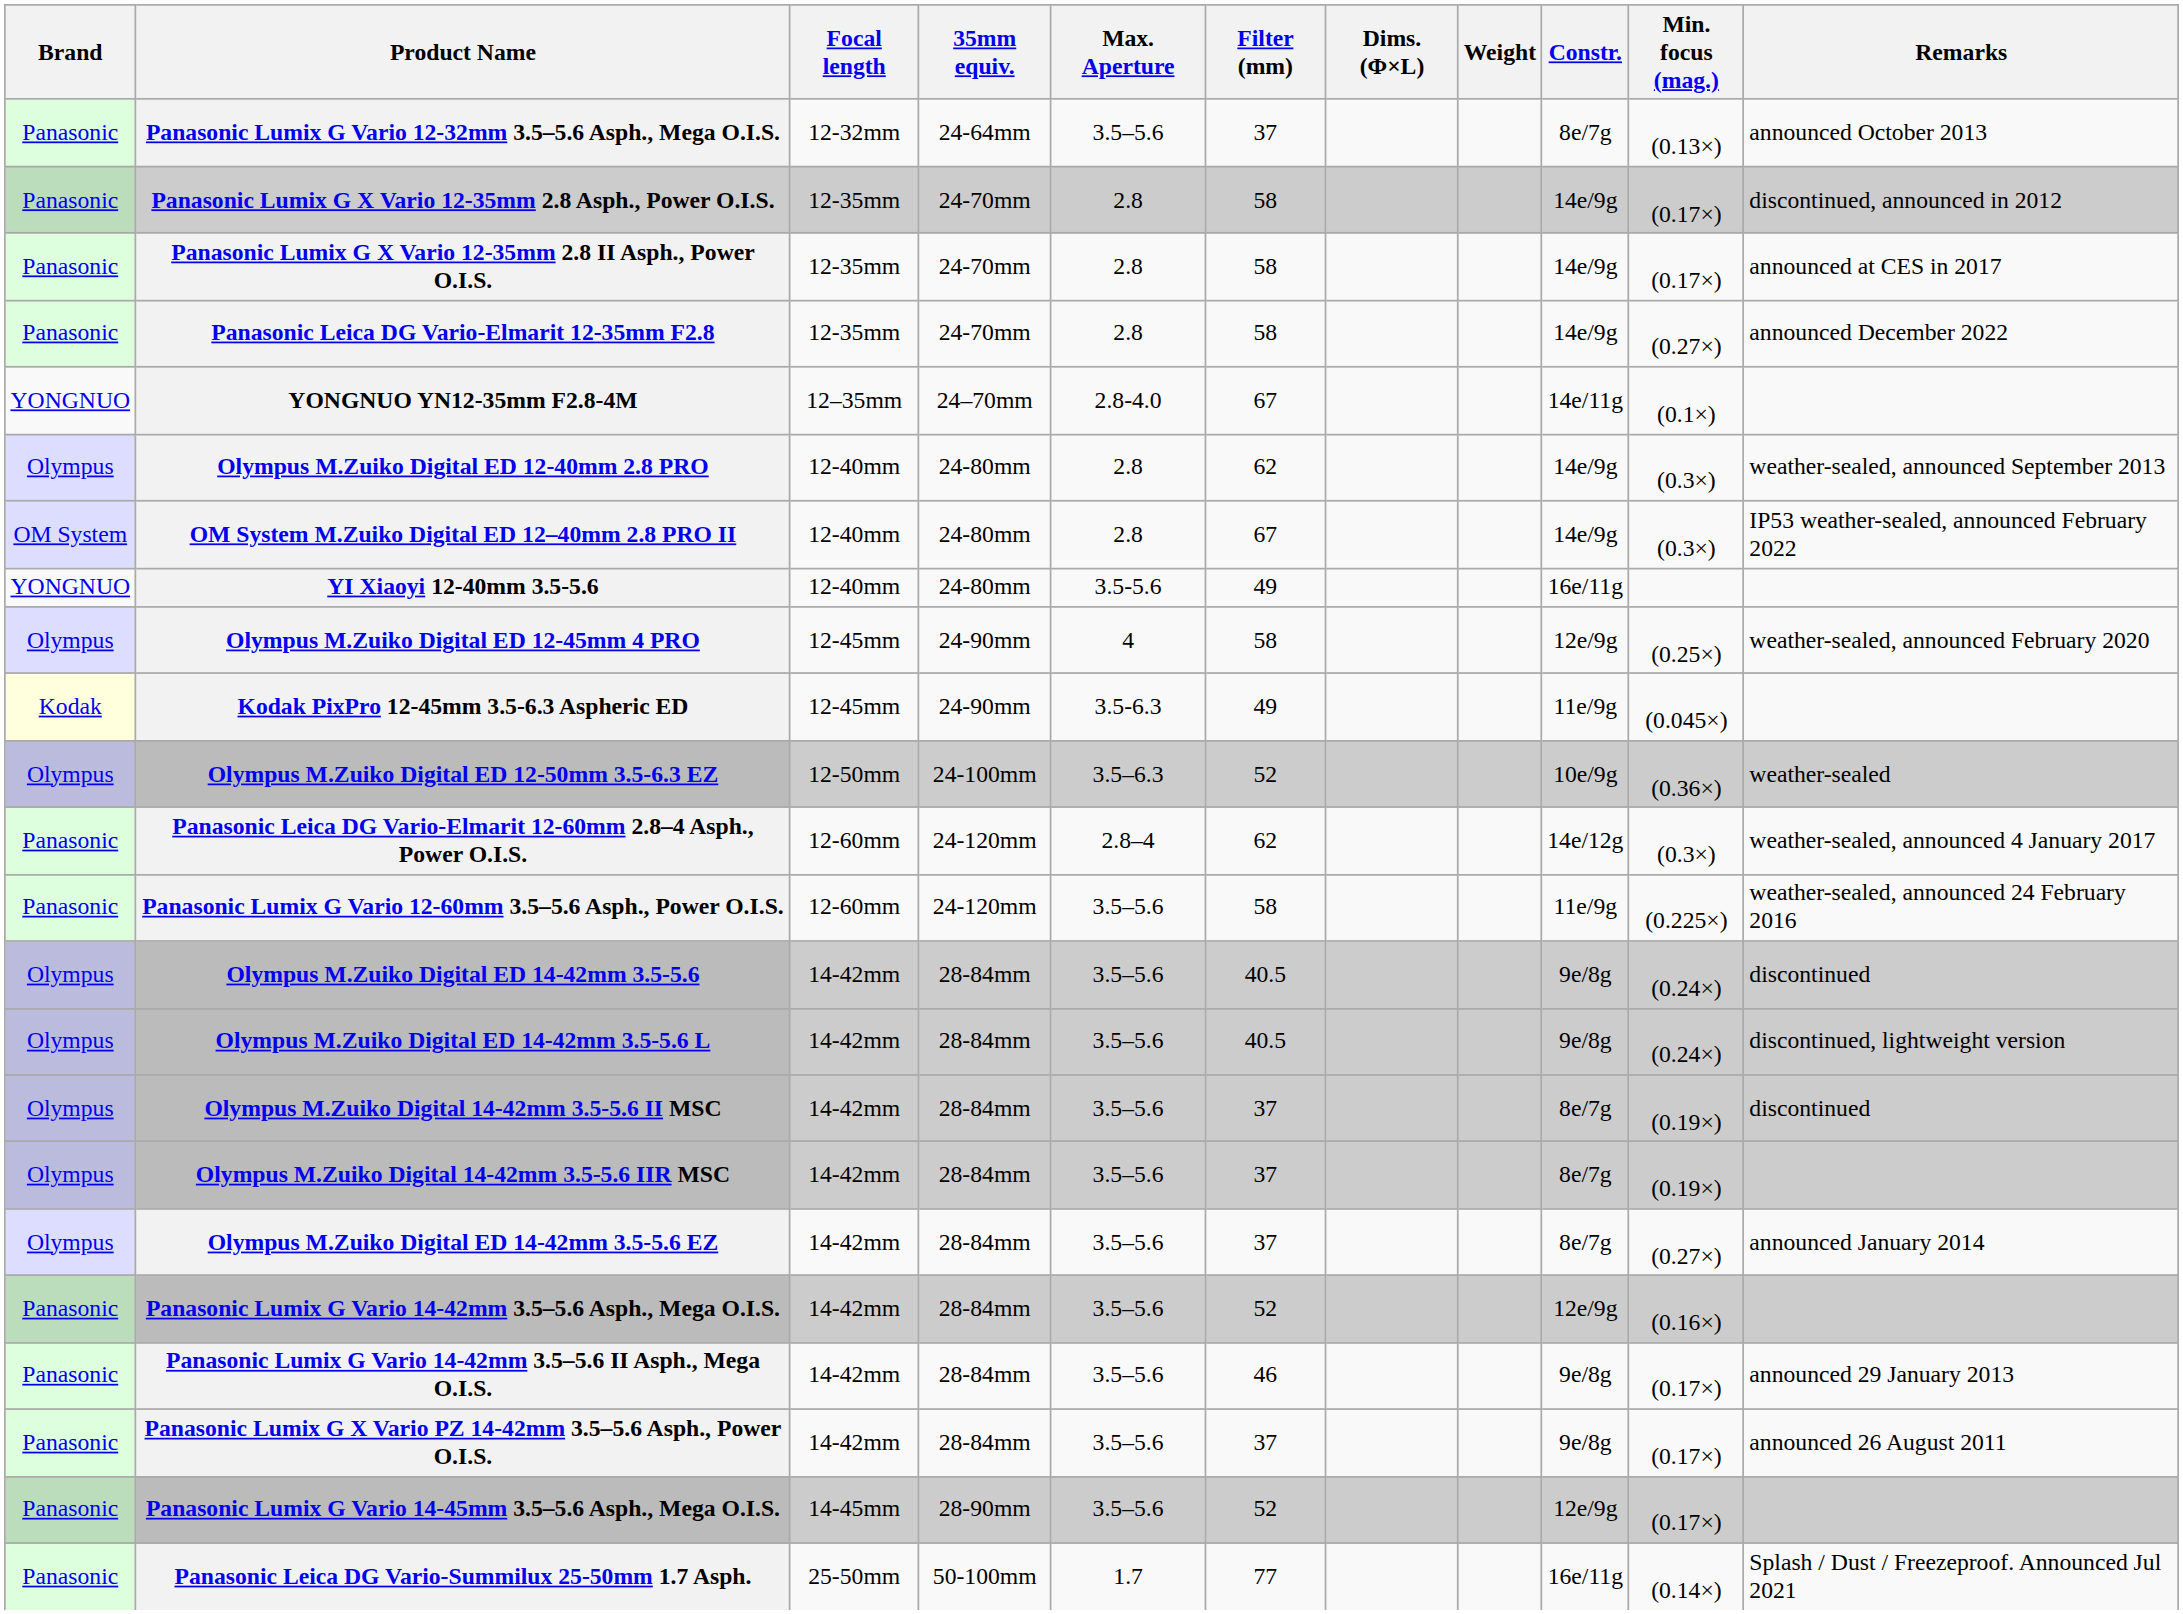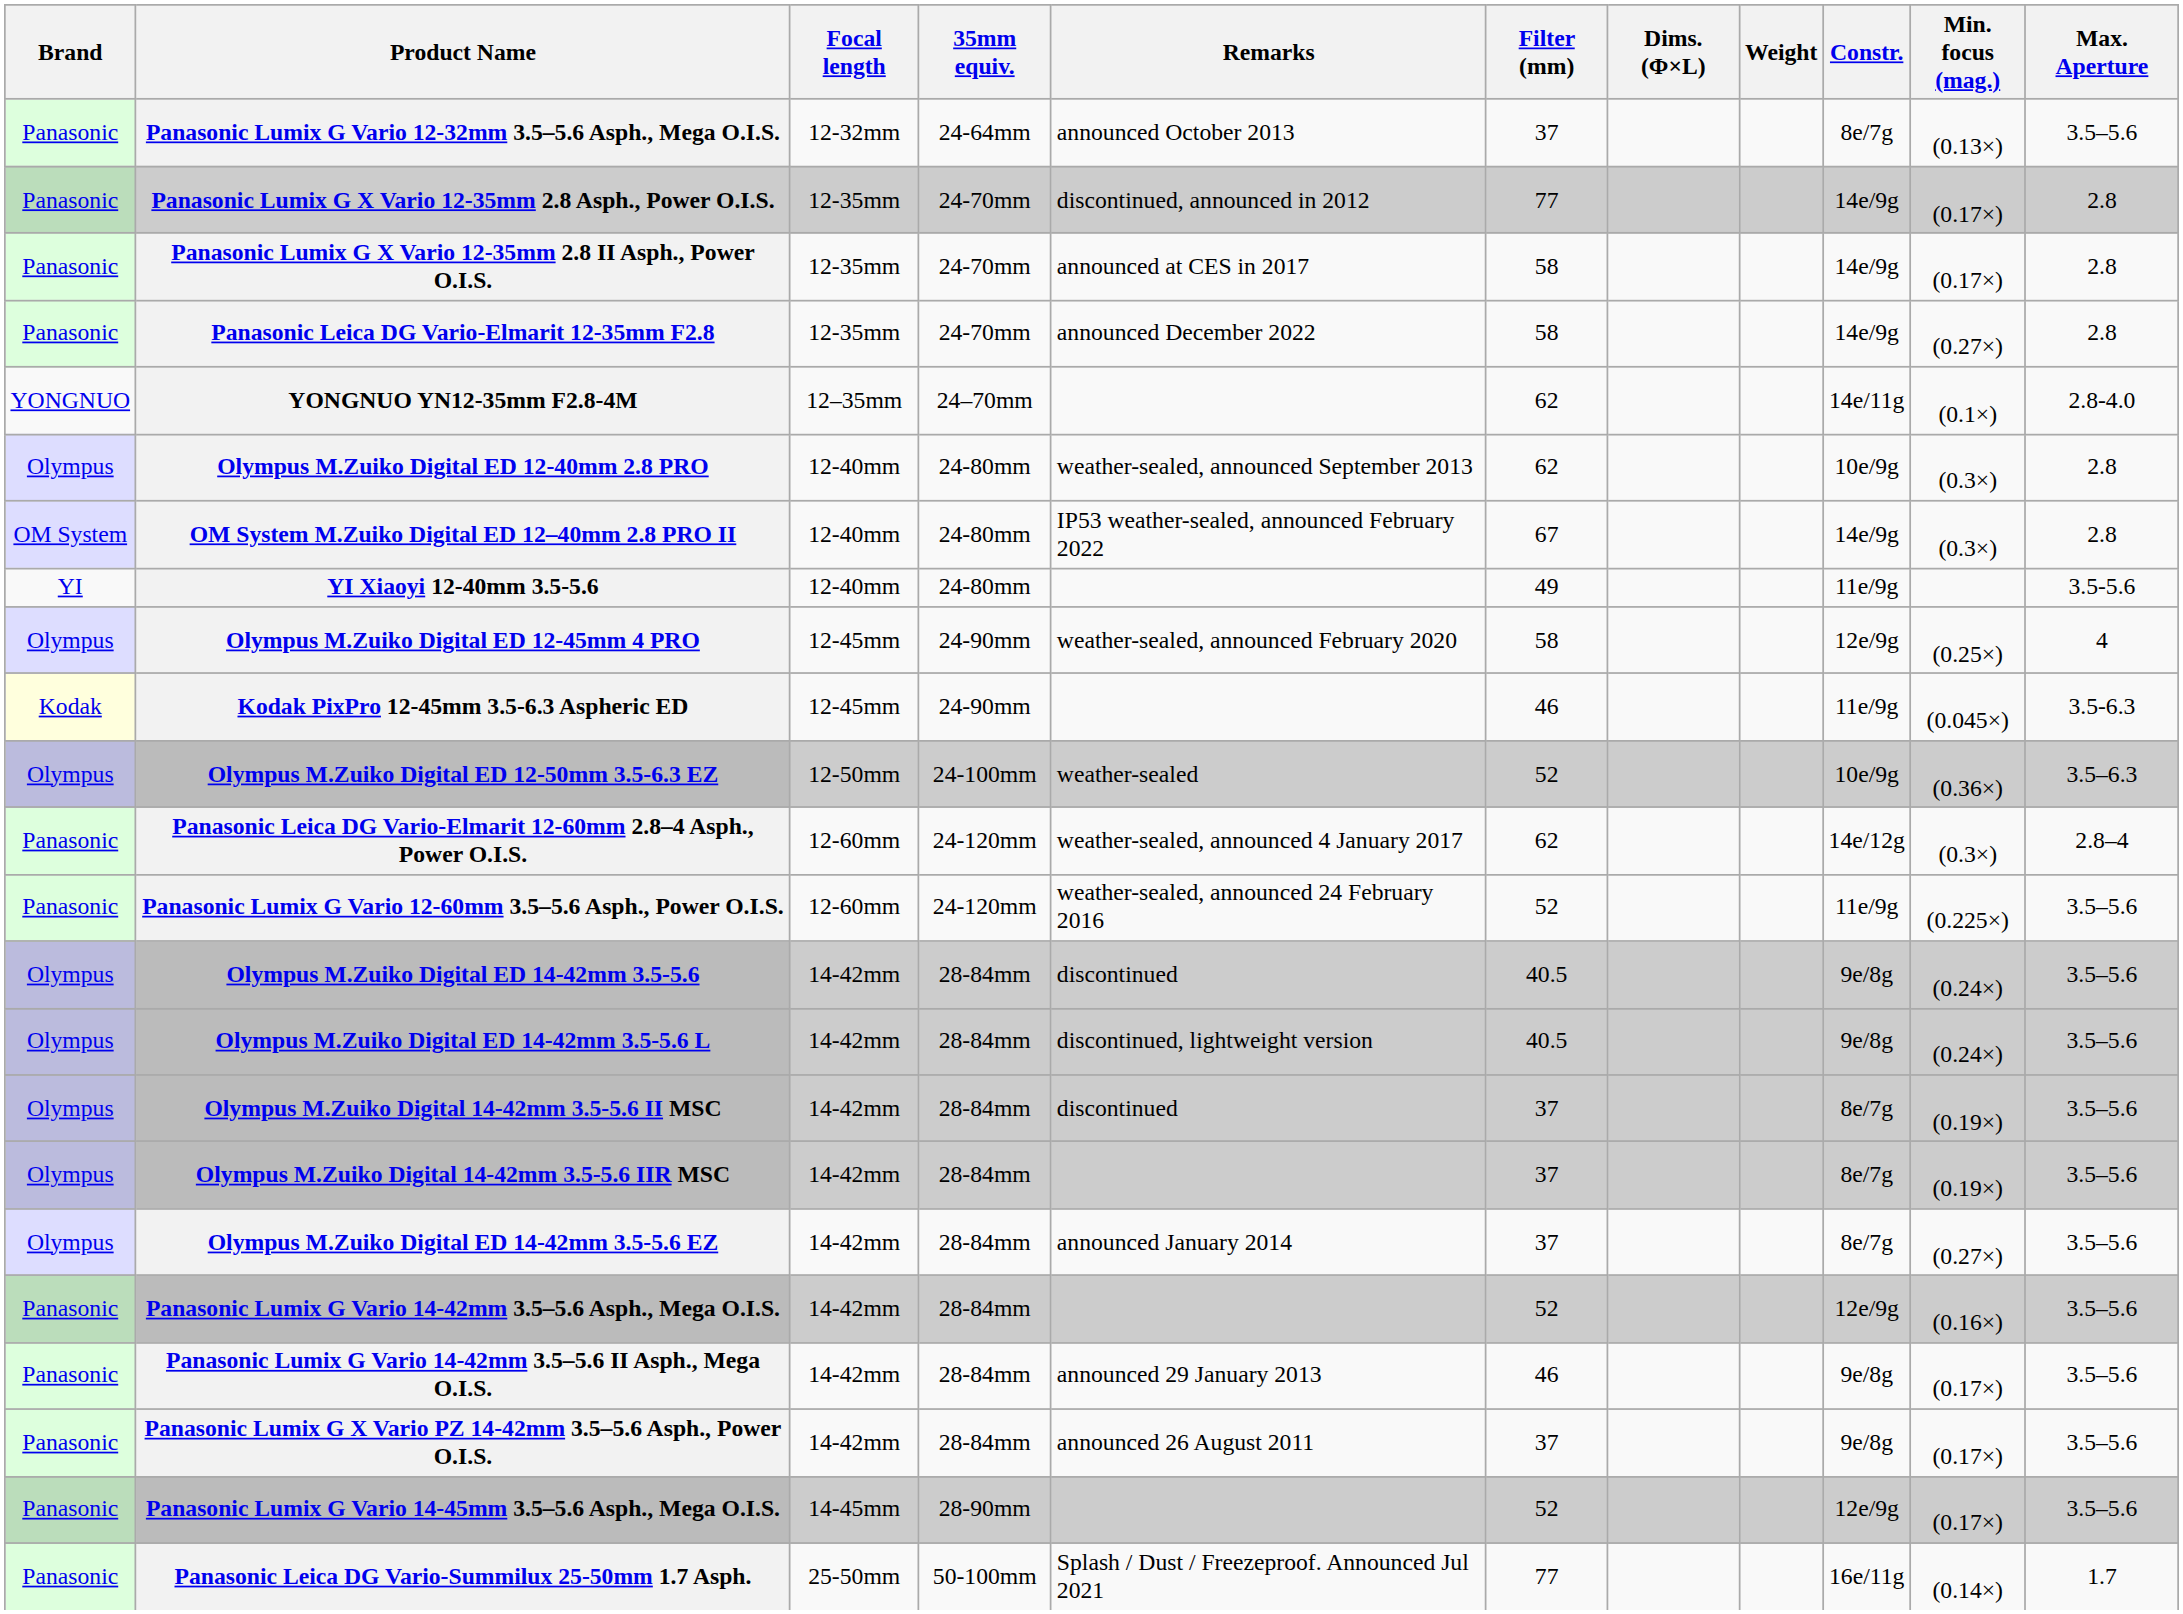 <table class="wikitable sortable" style="font-size:85%;text-align:center;">
 <tr>
 <th>Brand</th>
 <th>Product Name</th>
 <th><a href='#'>Focal length</a></th>
 <th><a href='#'>35mm equiv.</a></th>
-<th>Max. <a href='#'>Aperture</a></th>
+<th class="unsortable">Remarks</th>
 <th><a href='#'>Filter</a> (mm)</th>
 <th>Dims. (Φ×L)</th>
 <th>Weight</th>
 <th><a href='#'>Constr.</a></th>
 <th>Min. focus<br><a href='#'>(mag.)</a></th>
-<th class="unsortable">Remarks</th>
+<th>Max. <a href='#'>Aperture</a></th>
 </tr>
 <tr>
 <td style="background:#dfd;"><a href='#'>Panasonic</a></td>
 <th><a href='#'>Panasonic Lumix G Vario 12-32mm</a> 3.5–5.6 Asph., Mega O.I.S.</th>
 <td>12-32mm</td>
 <td>24-64mm</td>
-<td>3.5–5.6</td>
+<td style="text-align:left;">announced October 2013</td>
 <td>37</td>
 <td></td>
 <td></td>
 <td>8e/7g</td>
 <td><br>(0.13×)</td>
-<td style="text-align:left;">announced October 2013</td>
+<td>3.5–5.6</td>
 </tr>
 <tr style="background: #ccc;">
 <td style="background:#bdb;"><a href='#'>Panasonic</a></td>
 <th style="background:#ccc;"><a href='#'>Panasonic Lumix G X Vario 12-35mm</a> 2.8 Asph., Power O.I.S.</th>
 <td>12-35mm</td>
 <td>24-70mm</td>
-<td>2.8</td>
-<td>58</td>
+<td style="text-align:left;">discontinued, announced in 2012</td>
+<td>77</td>
 <td></td>
 <td></td>
 <td>14e/9g</td>
 <td><br>(0.17×)</td>
-<td style="text-align:left;">discontinued, announced in 2012</td>
+<td>2.8</td>
 </tr>
 <tr>
 <td style="background:#dfd;"><a href='#'>Panasonic</a></td>
 <th><a href='#'>Panasonic Lumix G X Vario 12-35mm</a> 2.8 II Asph., Power O.I.S.</th>
 <td>12-35mm</td>
 <td>24-70mm</td>
-<td>2.8</td>
+<td style="text-align:left;">announced at CES in 2017</td>
 <td>58</td>
 <td></td>
 <td></td>
 <td>14e/9g</td>
 <td><br>(0.17×)</td>
-<td style="text-align:left;">announced at CES in 2017</td>
+<td>2.8</td>
 </tr>
 <tr>
 <td style="background:#dfd;"><a href='#'>Panasonic</a></td>
 <th><a href='#'>Panasonic Leica DG Vario-Elmarit 12-35mm F2.8</a></th>
 <td>12-35mm</td>
 <td>24-70mm</td>
-<td>2.8</td>
+<td style="text-align:left;">announced December 2022</td>
 <td>58</td>
 <td></td>
 <td></td>
 <td>14e/9g</td>
 <td><br>(0.27×)</td>
-<td style="text-align:left;">announced December 2022</td>
+<td>2.8</td>
 </tr>
 <tr>
 <td><a href='#'>YONGNUO</a></td>
 <th>YONGNUO YN12-35mm F2.8-4M</th>
 <td>12–35mm</td>
 <td>24–70mm</td>
-<td>2.8-4.0</td>
-<td>67</td>
+<td style="text-align:left;"></td>
+<td>62</td>
 <td></td>
 <td></td>
 <td>14e/11g</td>
 <td><br>(0.1×)</td>
-<td style="text-align:left;"></td>
+<td>2.8-4.0</td>
 </tr>
 <tr>
 <td style="background:#ddf;"><a href='#'>Olympus</a></td>
 <th><a href='#'>Olympus M.Zuiko Digital ED 12-40mm 2.8 PRO</a></th>
 <td>12-40mm</td>
 <td>24-80mm</td>
-<td>2.8</td>
+<td style="text-align:left;">weather-sealed, announced September 2013</td>
 <td>62</td>
 <td></td>
 <td></td>
-<td>14e/9g</td>
+<td>10e/9g</td>
 <td><br>(0.3×)</td>
-<td style="text-align:left;">weather-sealed, announced September 2013</td>
+<td>2.8</td>
 </tr>
 <tr>
 <td style="background:#ddf;"><a href='#'>OM System</a></td>
 <th><a href='#'>OM System M.Zuiko Digital ED 12–40mm 2.8 PRO II</a></th>
 <td>12-40mm</td>
 <td>24-80mm</td>
-<td>2.8</td>
+<td style="text-align:left;">IP53 weather-sealed, announced February 2022</td>
 <td>67</td>
 <td></td>
 <td></td>
 <td>14e/9g</td>
 <td><br>(0.3×)</td>
-<td style="text-align:left;">IP53 weather-sealed, announced February 2022</td>
+<td>2.8</td>
 </tr>
 <tr>
-<td><a href='#'>YONGNUO</a></td>
+<td><a href='#'>YI</a></td>
 <th><a href='#'>YI Xiaoyi</a> 12-40mm 3.5-5.6</th>
 <td>12-40mm</td>
 <td>24-80mm</td>
-<td>3.5-5.6</td>
+<td style="text-align:left;"></td>
 <td>49</td>
 <td></td>
 <td></td>
-<td>16e/11g</td>
+<td>11e/9g</td>
 <td></td>
-<td style="text-align:left;"></td>
+<td>3.5-5.6</td>
 </tr>
 <tr>
 <td style="background:#ddf;"><a href='#'>Olympus</a></td>
 <th><a href='#'>Olympus M.Zuiko Digital ED 12-45mm 4 PRO</a></th>
 <td>12-45mm</td>
 <td>24-90mm</td>
-<td>4</td>
+<td style="text-align:left;">weather-sealed, announced February 2020</td>
 <td>58</td>
 <td></td>
 <td></td>
 <td>12e/9g</td>
 <td><br>(0.25×)</td>
-<td style="text-align:left;">weather-sealed, announced February 2020</td>
+<td>4</td>
 </tr>
 <tr>
 <td style="background:#ffd;"><a href='#'>Kodak</a></td>
 <th><a href='#'>Kodak PixPro</a> 12-45mm 3.5-6.3 Aspheric ED</th>
 <td>12-45mm</td>
 <td>24-90mm</td>
-<td>3.5-6.3</td>
-<td>49</td>
+<td style="text-align:left;"></td>
+<td>46</td>
 <td></td>
 <td></td>
 <td>11e/9g</td>
 <td><br>(0.045×)</td>
-<td style="text-align:left;"></td>
+<td>3.5-6.3</td>
 </tr>
 <tr style="background:#ccc;">
 <td style="background:#bbd;"><a href='#'>Olympus</a></td>
 <th style="background:#bbb;"><a href='#'>Olympus M.Zuiko Digital ED 12-50mm 3.5-6.3 EZ</a></th>
 <td>12-50mm</td>
 <td>24-100mm</td>
-<td>3.5–6.3</td>
+<td style="text-align:left;">weather-sealed</td>
 <td>52</td>
 <td></td>
 <td></td>
 <td>10e/9g</td>
 <td><br>(0.36×)</td>
-<td style="text-align:left;">weather-sealed</td>
+<td>3.5–6.3</td>
 </tr>
 <tr>
 <td style="background:#dfd;"><a href='#'>Panasonic</a></td>
 <th><a href='#'>Panasonic Leica DG Vario-Elmarit 12-60mm</a> 2.8–4 Asph., Power O.I.S.</th>
 <td>12-60mm</td>
 <td>24-120mm</td>
-<td>2.8–4</td>
+<td style="text-align:left;">weather-sealed, announced 4 January 2017</td>
 <td>62</td>
 <td></td>
 <td></td>
 <td>14e/12g</td>
 <td><br>(0.3×)</td>
-<td style="text-align:left;">weather-sealed, announced 4 January 2017</td>
+<td>2.8–4</td>
 </tr>
 <tr>
 <td style="background:#dfd;"><a href='#'>Panasonic</a></td>
 <th><a href='#'>Panasonic Lumix G Vario 12-60mm</a> 3.5–5.6 Asph., Power O.I.S.</th>
 <td>12-60mm</td>
 <td>24-120mm</td>
-<td>3.5–5.6</td>
-<td>58</td>
+<td style="text-align:left;">weather-sealed, announced 24 February 2016</td>
+<td>52</td>
 <td></td>
 <td></td>
 <td>11e/9g</td>
 <td><br>(0.225×)</td>
-<td style="text-align:left;">weather-sealed, announced 24 February 2016</td>
+<td>3.5–5.6</td>
 </tr>
 <tr style="background: #ccc;">
 <td style="background:#bbd;"><a href='#'>Olympus</a></td>
 <th style="background:#bbb;"><a href='#'>Olympus M.Zuiko Digital ED 14-42mm 3.5-5.6</a></th>
 <td>14-42mm</td>
 <td>28-84mm</td>
-<td>3.5–5.6</td>
+<td style="text-align:left;">discontinued</td>
 <td>40.5</td>
 <td></td>
 <td></td>
 <td>9e/8g</td>
 <td><br>(0.24×)</td>
-<td style="text-align:left;">discontinued</td>
+<td>3.5–5.6</td>
 </tr>
 <tr style="background: #ccc;">
 <td style="background:#bbd;"><a href='#'>Olympus</a></td>
 <th style="background:#bbb;"><a href='#'>Olympus M.Zuiko Digital ED 14-42mm 3.5-5.6 L</a></th>
 <td>14-42mm</td>
 <td>28-84mm</td>
-<td>3.5–5.6</td>
+<td style="text-align:left;">discontinued, lightweight version</td>
 <td>40.5</td>
 <td></td>
 <td></td>
 <td>9e/8g</td>
 <td><br>(0.24×)</td>
-<td style="text-align:left;">discontinued, lightweight version</td>
+<td>3.5–5.6</td>
 </tr>
 <tr style="background: #ccc;">
 <td style="background:#bbd;"><a href='#'>Olympus</a></td>
 <th style="background:#bbb;"><a href='#'>Olympus M.Zuiko Digital 14-42mm 3.5-5.6 II</a> MSC</th>
 <td>14-42mm</td>
 <td>28-84mm</td>
-<td>3.5–5.6</td>
+<td style="text-align:left;">discontinued</td>
 <td>37</td>
 <td></td>
 <td></td>
 <td>8e/7g</td>
 <td><br>(0.19×)</td>
-<td style="text-align:left;">discontinued</td>
+<td>3.5–5.6</td>
 </tr>
 <tr style="background:#ccc;">
 <td style="background:#bbd;"><a href='#'>Olympus</a></td>
 <th style="background:#bbb;"><a href='#'>Olympus M.Zuiko Digital 14-42mm 3.5-5.6 IIR</a> MSC</th>
 <td>14-42mm</td>
 <td>28-84mm</td>
-<td>3.5–5.6</td>
+<td style="text-align:left;"></td>
 <td>37</td>
 <td></td>
 <td></td>
 <td>8e/7g</td>
 <td><br>(0.19×)</td>
-<td style="text-align:left;"></td>
+<td>3.5–5.6</td>
 </tr>
 <tr>
 <td style="background:#ddf;"><a href='#'>Olympus</a></td>
 <th><a href='#'>Olympus M.Zuiko Digital ED 14-42mm 3.5-5.6 EZ</a></th>
 <td>14-42mm</td>
 <td>28-84mm</td>
-<td>3.5–5.6</td>
+<td style="text-align:left;">announced January 2014</td>
 <td>37</td>
 <td></td>
 <td></td>
 <td>8e/7g</td>
 <td><br>(0.27×)</td>
-<td style="text-align:left;">announced January 2014</td>
+<td>3.5–5.6</td>
 </tr>
 <tr style="background:#ccc;">
 <td style="background:#bdb;"><a href='#'>Panasonic</a></td>
 <th style="background:#bbb;"><a href='#'>Panasonic Lumix G Vario 14-42mm</a> 3.5–5.6 Asph., Mega O.I.S.</th>
 <td>14-42mm</td>
 <td>28-84mm</td>
-<td>3.5–5.6</td>
+<td style="text-align:left;"></td>
 <td>52</td>
 <td></td>
 <td></td>
 <td>12e/9g</td>
 <td><br>(0.16×)</td>
-<td style="text-align:left;"></td>
+<td>3.5–5.6</td>
 </tr>
 <tr>
 <td style="background:#dfd;"><a href='#'>Panasonic</a></td>
 <th><a href='#'>Panasonic Lumix G Vario 14-42mm</a> 3.5–5.6 II Asph., Mega O.I.S.</th>
 <td>14-42mm</td>
 <td>28-84mm</td>
-<td>3.5–5.6</td>
+<td style="text-align:left;">announced 29 January 2013</td>
 <td>46</td>
 <td></td>
 <td></td>
 <td>9e/8g</td>
 <td><br>(0.17×)</td>
-<td style="text-align:left;">announced 29 January 2013</td>
+<td>3.5–5.6</td>
 </tr>
 <tr>
 <td style="background:#dfd;"><a href='#'>Panasonic</a></td>
 <th><a href='#'>Panasonic Lumix G X Vario PZ 14-42mm</a> 3.5–5.6 Asph., Power O.I.S.</th>
 <td>14-42mm</td>
 <td>28-84mm</td>
-<td>3.5–5.6</td>
+<td style="text-align:left;">announced 26 August 2011</td>
 <td>37</td>
 <td></td>
 <td></td>
 <td>9e/8g</td>
 <td><br>(0.17×)</td>
-<td style="text-align:left;">announced 26 August 2011</td>
+<td>3.5–5.6</td>
 </tr>
 <tr style="background:#ccc;">
 <td style="background:#bdb;"><a href='#'>Panasonic</a></td>
 <th style="background:#bbb;"><a href='#'>Panasonic Lumix G Vario 14-45mm</a> 3.5–5.6 Asph., Mega O.I.S.</th>
 <td>14-45mm</td>
 <td>28-90mm</td>
-<td>3.5–5.6</td>
+<td style="text-align:left;"></td>
 <td>52</td>
 <td></td>
 <td></td>
 <td>12e/9g</td>
 <td><br>(0.17×)</td>
-<td style="text-align:left;"></td>
+<td>3.5–5.6</td>
 </tr>
 <tr>
 <td style="background:#dfd;"><a href='#'>Panasonic</a></td>
 <th><a href='#'>Panasonic Leica DG Vario-Summilux 25-50mm</a> 1.7 Asph.</th>
 <td>25-50mm</td>
 <td>50-100mm</td>
-<td>1.7</td>
+<td style="text-align:left;">Splash / Dust / Freezeproof. Announced Jul 2021</td>
 <td>77</td>
 <td></td>
 <td></td>
 <td>16e/11g</td>
 <td><br>(0.14×)</td>
-<td style="text-align:left;">Splash / Dust / Freezeproof. Announced Jul 2021</td>
+<td>1.7</td>
 </tr>
 </table>
